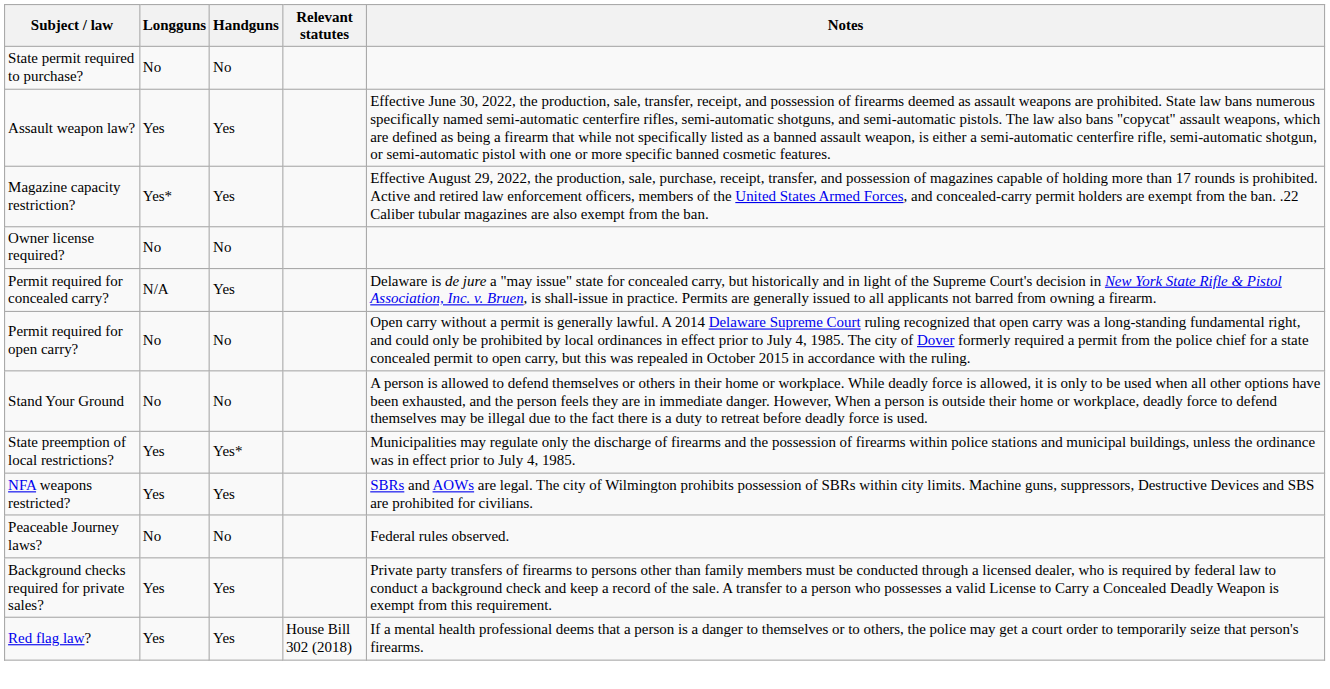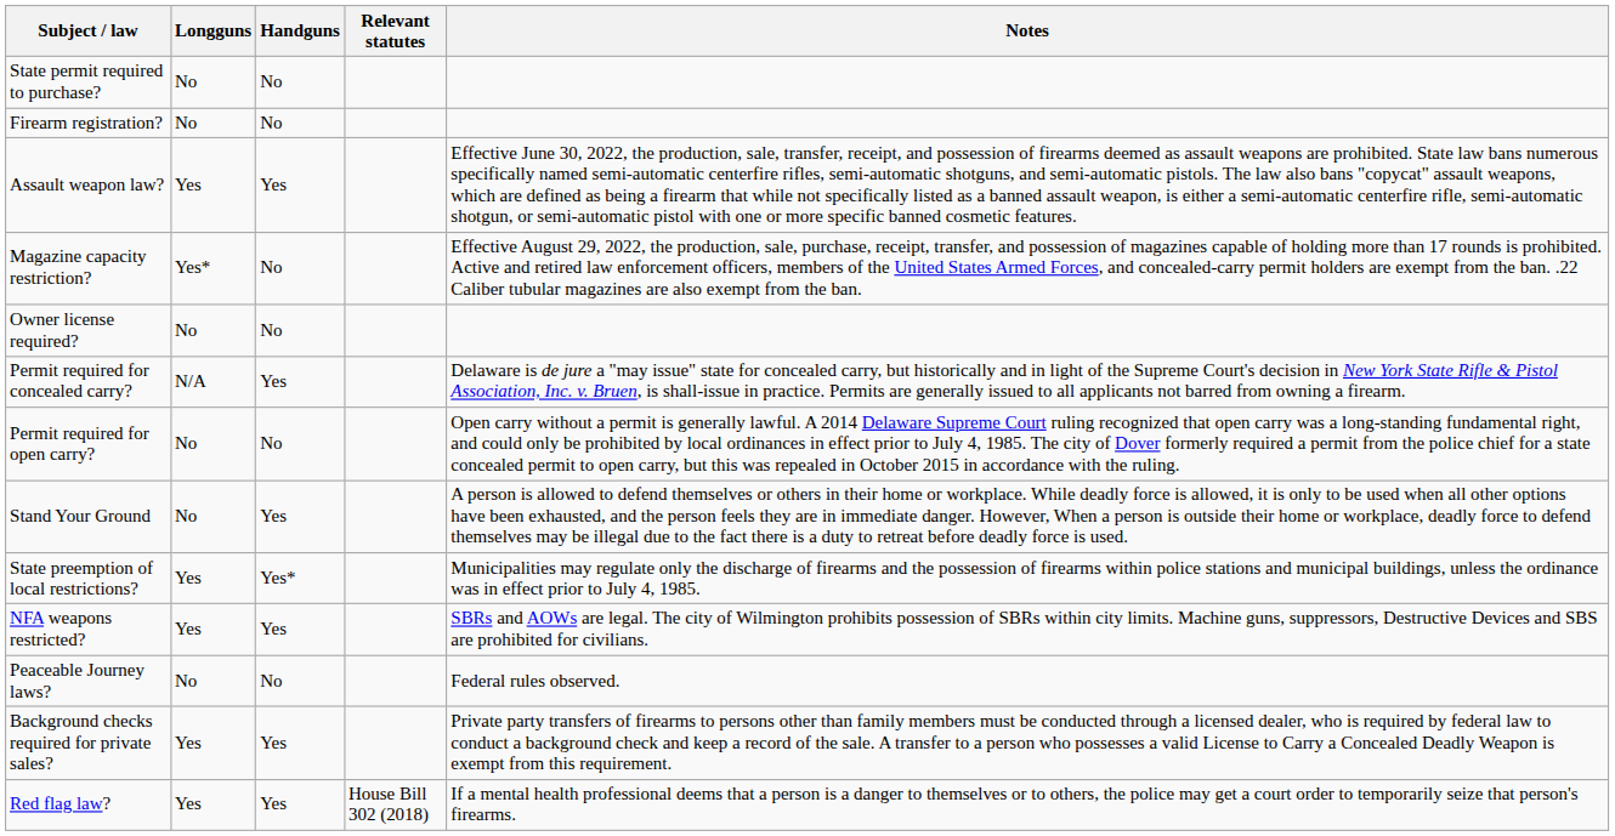 <table class="wikitable" style="font-size:85%; width:95%;">
 <tr>
 <th>Subject / law</th>
 <th>Longguns</th>
 <th>Handguns</th>
 <th>Relevant statutes</th>
 <th>Notes</th>
 </tr>
 <tr>
 <td>State permit required to purchase?</td>
 <td>No</td>
 <td>No</td>
 <td></td>
 <td></td>
 </tr>
 <tr>
+<td>Firearm registration?</td>
+<td>No</td>
+<td>No</td>
+<td></td>
+<td></td>
+</tr>
+<tr>
 <td>Assault weapon law?</td>
 <td>Yes</td>
 <td>Yes</td>
 <td></td>
 <td>Effective June 30, 2022, the production, sale, transfer, receipt, and possession of firearms deemed as assault weapons are prohibited. State law bans numerous specifically named semi-automatic centerfire rifles, semi-automatic shotguns, and semi-automatic pistols. The law also bans "copycat" assault weapons, which are defined as being a firearm that while not specifically listed as a banned assault weapon, is either a semi-automatic centerfire rifle, semi-automatic shotgun, or semi-automatic pistol with one or more specific banned cosmetic features.</td>
 </tr>
 <tr>
 <td>Magazine capacity restriction?</td>
 <td>Yes*</td>
-<td>Yes</td>
+<td>No</td>
 <td></td>
 <td>Effective August 29, 2022, the production, sale, purchase, receipt, transfer, and possession of magazines capable of holding more than 17 rounds is prohibited. Active and retired law enforcement officers, members of the <a href='#'>United States Armed Forces</a>, and concealed-carry permit holders are exempt from the ban. .22 Caliber tubular magazines are also exempt from the ban.</td>
 </tr>
 <tr>
 <td>Owner license required?</td>
 <td>No</td>
 <td>No</td>
 <td></td>
 <td></td>
 </tr>
 <tr>
 <td>Permit required for concealed carry?</td>
 <td>N/A</td>
 <td>Yes</td>
 <td></td>
 <td>Delaware is <em>de jure</em> a "may issue" state for concealed carry, but historically and in light of the Supreme Court's decision in <em><a href='#'>New York State Rifle & Pistol Association, Inc. v. Bruen</a></em>, is shall-issue in practice. Permits are generally issued to all applicants not barred from owning a firearm.</td>
 </tr>
 <tr>
 <td>Permit required for open carry?</td>
 <td>No</td>
 <td>No</td>
 <td></td>
 <td>Open carry without a permit is generally lawful. A 2014 <a href='#'>Delaware Supreme Court</a> ruling recognized that open carry was a long-standing fundamental right, and could only be prohibited by local ordinances in effect prior to July 4, 1985. The city of <a href='#'>Dover</a> formerly required a permit from the police chief for a state concealed permit to open carry, but this was repealed in October 2015 in accordance with the ruling.</td>
 </tr>
 <tr>
 <td>Stand Your Ground</td>
 <td>No</td>
-<td>No</td>
+<td>Yes</td>
 <td></td>
 <td>A person is allowed to defend themselves or others in their home or workplace. While deadly force is allowed, it is only to be used when all other options have been exhausted, and the person feels they are in immediate danger. However, When a person is outside their home or workplace, deadly force to defend themselves may be illegal due to the fact there is a duty to retreat before deadly force is used.</td>
 </tr>
 <tr>
 <td>State preemption of local restrictions?</td>
 <td>Yes</td>
 <td>Yes*</td>
 <td></td>
 <td>Municipalities may regulate only the discharge of firearms and the possession of firearms within police stations and municipal buildings, unless the ordinance was in effect prior to July 4, 1985.</td>
 </tr>
 <tr>
 <td><a href='#'>NFA</a> weapons restricted?</td>
 <td>Yes</td>
 <td>Yes</td>
 <td></td>
 <td><a href='#'>SBRs</a> and <a href='#'>AOWs</a> are legal.  The city of Wilmington prohibits possession of SBRs within city limits.  Machine guns, suppressors, Destructive Devices and SBS are prohibited for civilians.</td>
 </tr>
 <tr>
 <td>Peaceable Journey laws?</td>
 <td>No</td>
 <td>No</td>
 <td></td>
 <td>Federal rules observed.</td>
 </tr>
 <tr>
 <td>Background checks required for private sales?</td>
 <td>Yes</td>
 <td>Yes</td>
 <td></td>
 <td>Private party transfers of firearms to persons other than family members must be conducted through a licensed dealer, who is required by federal law to conduct a background check and keep a record of the sale. A transfer to a person who possesses a valid License to Carry a Concealed Deadly Weapon is exempt from this requirement.</td>
 </tr>
 <tr>
 <td><a href='#'>Red flag law</a>?</td>
 <td>Yes</td>
 <td>Yes</td>
 <td>House Bill 302 (2018)</td>
 <td>If a mental health professional deems that a person is a danger to themselves or to others, the police may get a court order to temporarily seize that person's firearms.</td>
 </tr>
 </table>
